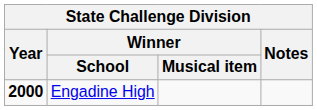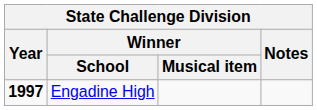 <table class="wikitable sortable">
 <tr>
 <th colspan=8>State Challenge Division</th>
 </tr>
 <tr>
 <th rowspan=2>Year</th>
 <th colspan=2>Winner</th>
 <th rowspan=2>Notes</th>
 </tr>
 <tr>
 <th>School</th>
 <th>Musical item</th>
 </tr>
 <tr>
-<td><strong>2000</strong></td>
+<td><strong>1997</strong></td>
 <td><a href='#'>Engadine High</a></td>
 <td></td>
 <td></td>
 </tr>
 </table>
